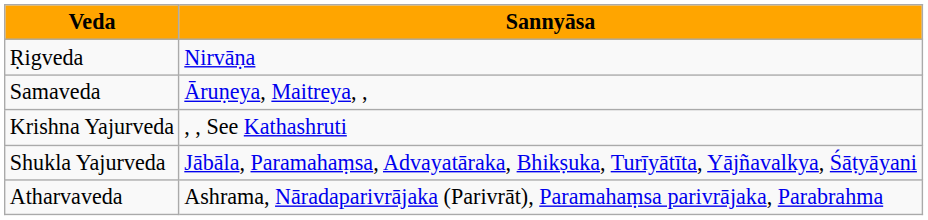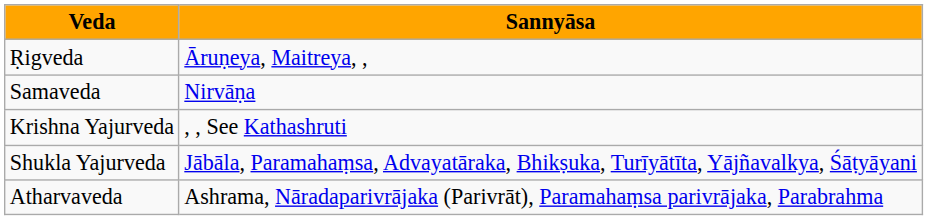 <table class="wikitable">
 <tr>
 <th style="background: orange; color: black">Veda</th>
 <th style="background: orange; color: black">Sannyāsa</th>
 </tr>
 <tr>
 <td>Ṛigveda</td>
-<td><a href='#'>Nirvāṇa</a></td>
+<td><a href='#'>Āruṇeya</a>, <a href='#'>Maitreya</a>, <a href='#'></a>, <a href='#'></a></td>
 </tr>
 <tr>
 <td>Samaveda</td>
-<td><a href='#'>Āruṇeya</a>, <a href='#'>Maitreya</a>, <a href='#'></a>, <a href='#'></a></td>
+<td><a href='#'>Nirvāṇa</a></td>
 </tr>
 <tr>
 <td>Krishna Yajurveda</td>
 <td><a href='#'></a>, <a href='#'></a>, See <a href='#'>Kathashruti</a></td>
 </tr>
 <tr>
 <td>Shukla Yajurveda</td>
 <td><a href='#'>Jābāla</a>, <a href='#'>Paramahaṃsa</a>, <a href='#'>Advayatāraka</a>, <a href='#'>Bhikṣuka</a>, <a href='#'>Turīyātīta</a>, <a href='#'>Yājñavalkya</a>, <a href='#'>Śāṭyāyani</a></td>
 </tr>
 <tr>
 <td>Atharvaveda</td>
 <td>Ashrama, <a href='#'>Nāradaparivrājaka</a> (Parivrāt), <a href='#'>Paramahaṃsa parivrājaka</a>, <a href='#'>Parabrahma</a></td>
 </tr>
 </table>
